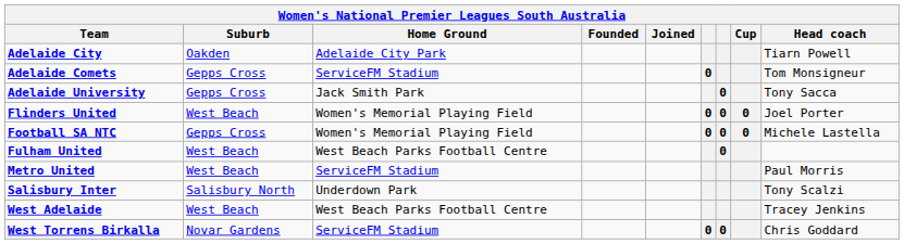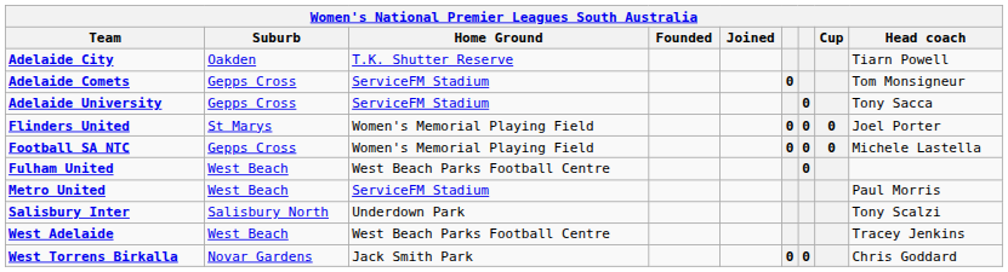 <table class="wikitable sortable" style="text-align:left; font-size: 13px; width:968px">
 <tr>
 <th colspan="9"><a href='#'>Women's National Premier Leagues South Australia</a></th>
 </tr>
 <tr>
 <th>Team</th>
 <th>Suburb</th>
 <th>Home Ground</th>
 <th>Founded</th>
 <th>Joined</th>
 <th></th>
 <th></th>
 <th>Cup</th>
 <th>Head coach</th>
 </tr>
 <tr>
 <td><strong><a href='#'>Adelaide City</a></strong></td>
 <td><a href='#'>Oakden</a></td>
-<td><a href='#'>Adelaide City Park</a></td>
+<td><a href='#'>T.K. Shutter Reserve</a></td>
 <td style="text-align:center;"></td>
 <td style="text-align:center;"></td>
 <th></th>
 <th></th>
 <th></th>
 <td>Tiarn Powell</td>
 </tr>
 <tr>
 <td><strong><a href='#'>Adelaide Comets</a></strong></td>
 <td><a href='#'>Gepps Cross</a></td>
 <td><a href='#'>ServiceFM Stadium</a></td>
 <td style="text-align:center;"></td>
 <td style="text-align:center;"></td>
 <th>0</th>
 <th></th>
 <th></th>
 <td>Tom Monsigneur</td>
 </tr>
 <tr>
 <td><strong><a href='#'>Adelaide University</a></strong></td>
 <td><a href='#'>Gepps Cross</a></td>
-<td>Jack Smith Park</td>
+<td><a href='#'>ServiceFM Stadium</a></td>
 <td style="text-align:center;"></td>
 <td style="text-align:center;"></td>
 <th></th>
 <th>0</th>
 <th></th>
 <td>Tony Sacca</td>
 </tr>
 <tr>
 <td><strong><a href='#'>Flinders United</a></strong></td>
-<td><a href='#'>West Beach</a></td>
+<td><a href='#'>St Marys</a></td>
 <td>Women's Memorial Playing Field</td>
 <td style="text-align:center;"></td>
 <td style="text-align:center;"></td>
 <th>0</th>
 <th>0</th>
 <th>0</th>
 <td>Joel Porter</td>
 </tr>
 <tr>
 <td><strong><a href='#'>Football SA NTC</a></strong></td>
 <td><a href='#'>Gepps Cross</a></td>
 <td>Women's Memorial Playing Field</td>
 <td style="text-align:center;"></td>
 <td style="text-align:center;"></td>
 <th>0</th>
 <th>0</th>
 <th>0</th>
 <td>Michele Lastella</td>
 </tr>
 <tr>
 <td><strong><a href='#'>Fulham United</a></strong></td>
 <td><a href='#'>West Beach</a></td>
 <td>West Beach Parks Football Centre</td>
 <td style="text-align:center;"></td>
 <td style="text-align:center;"></td>
 <th></th>
 <th>0</th>
 <th></th>
 <td></td>
 </tr>
 <tr>
 <td><strong><a href='#'>Metro United</a></strong></td>
 <td><a href='#'>West Beach</a></td>
 <td><a href='#'>ServiceFM Stadium</a></td>
 <td style="text-align:center;"></td>
 <td style="text-align:center;"></td>
 <th></th>
 <th></th>
 <th></th>
 <td>Paul Morris</td>
 </tr>
 <tr>
 <td><strong><a href='#'>Salisbury Inter</a></strong></td>
 <td><a href='#'>Salisbury North</a></td>
 <td>Underdown Park</td>
 <td style="text-align:center;"></td>
 <td style="text-align:center;"></td>
 <th></th>
 <th></th>
 <th></th>
 <td>Tony Scalzi</td>
 </tr>
 <tr>
 <td><strong><a href='#'>West Adelaide</a></strong></td>
 <td><a href='#'>West Beach</a></td>
 <td>West Beach Parks Football Centre</td>
 <td style="text-align:center;"></td>
 <td style="text-align:center;"></td>
 <th></th>
 <th></th>
 <th></th>
 <td>Tracey Jenkins</td>
 </tr>
 <tr>
 <td><strong><a href='#'>West Torrens Birkalla</a></strong></td>
 <td><a href='#'>Novar Gardens</a></td>
-<td><a href='#'>ServiceFM Stadium</a></td>
+<td>Jack Smith Park</td>
 <td style="text-align:center;"></td>
 <td style="text-align:center;"></td>
 <th>0</th>
 <th>0</th>
 <th></th>
 <td>Chris Goddard</td>
 </tr>
 </table>
